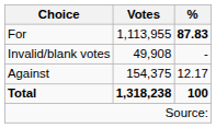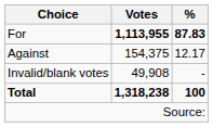 <table class=wikitable style=text-align:right>
 <tr>
 <th>Choice</th>
 <th>Votes</th>
 <th>%</th>
 </tr>
 <tr>
 <td align=left>For</td>
-<td>1,113,955</td>
+<td><strong>1,113,955</strong></td>
 <td><strong>87.83</strong></td>
+</tr>
+<tr>
+<td align=left>Against</td>
+<td>154,375</td>
+<td>12.17</td>
 </tr>
 <tr>
 <td align=left>Invalid/blank votes</td>
 <td>49,908</td>
 <td>-</td>
-</tr>
-<tr>
-<td align=left>Against</td>
-<td>154,375</td>
-<td>12.17</td>
 </tr>
 <tr>
 <td align=left><strong>Total</strong></td>
 <td><strong>1,318,238</strong></td>
 <td><strong>100</strong></td>
 </tr>
 <tr>
 <td colspan=3>Source: </td>
 </tr>
 </table>
